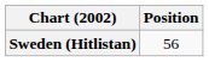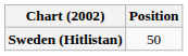 <table class="wikitable plainrowheaders" style="text-align:center">
 <tr>
 <th scope="col">Chart (2002)</th>
 <th scope="col">Position</th>
 </tr>
 <tr>
 <th scope="row">Sweden (Hitlistan)</th>
-<td>56</td>
+<td>50</td>
 </tr>
 </table>
